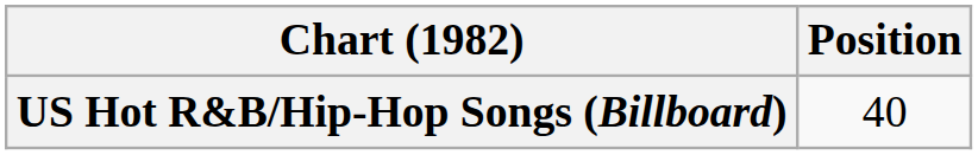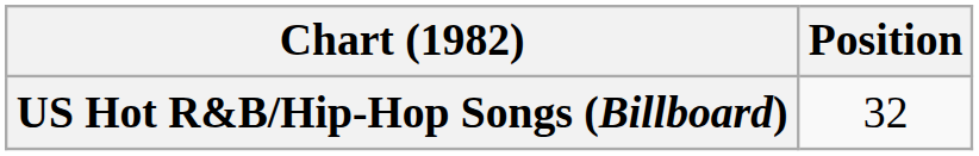 <table class="wikitable plainrowheaders" style="text-align:center">
 <tr>
 <th scope="col">Chart (1982)</th>
 <th scope="col">Position</th>
 </tr>
 <tr>
 <th scope="row">US Hot R&B/Hip-Hop Songs (<em>Billboard</em>)</th>
-<td>40</td>
+<td>32</td>
 </tr>
 </table>
